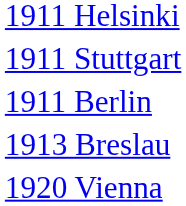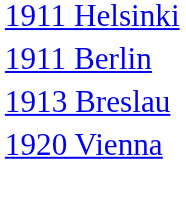 <table>
 <tr>
 <td><a href='#'>1911 Helsinki</a></td>
-<td></td>
-<td></td>
-<td></td>
-</tr>
-<tr>
-<td><a href='#'>1911 Stuttgart</a></td>
 <td></td>
 <td></td>
 <td></td>
 </tr>
 <tr>
 <td><a href='#'>1911 Berlin</a></td>
 <td></td>
 <td></td>
 <td></td>
 </tr>
 <tr>
 <td><a href='#'>1913 Breslau</a></td>
 <td></td>
 <td></td>
 <td></td>
 </tr>
 <tr>
 <td><a href='#'>1920 Vienna</a></td>
 <td></td>
 <td></td>
 <td></td>
 </tr>
 </table>
